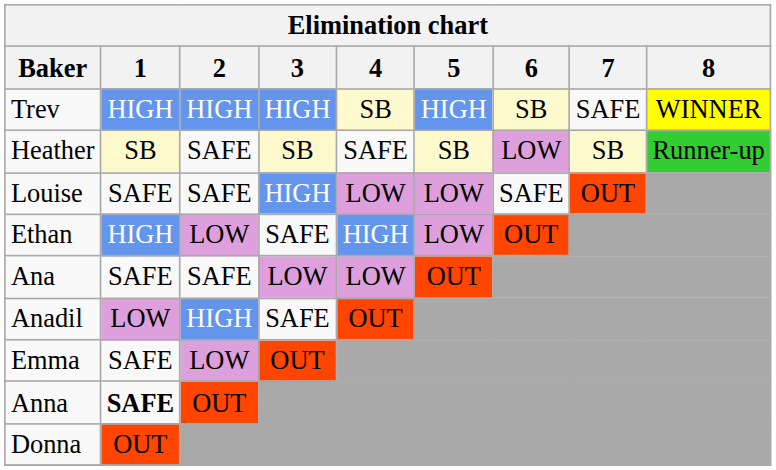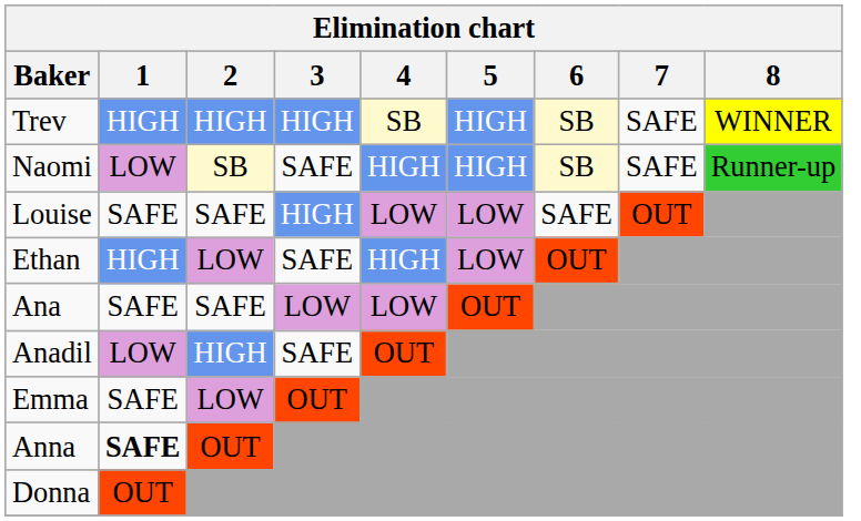 <table class="wikitable" style="text-align:center">
 <tr>
 <th ! colspan="9">Elimination chart</th>
 </tr>
 <tr>
 <th>Baker</th>
 <th>1</th>
 <th>2</th>
 <th>3</th>
 <th>4</th>
 <th>5</th>
 <th>6</th>
 <th>7</th>
 <th>8</th>
 </tr>
 <tr>
 <td align="left">Trev</td>
 <td style="background:CornflowerBlue;color:white">HIGH</td>
 <td style="background:CornflowerBlue;color:white">HIGH</td>
 <td style="background:CornflowerBlue;color:white">HIGH</td>
 <td style="background:LemonChiffon;">SB</td>
 <td style="background:CornflowerBlue;color:white">HIGH</td>
 <td style="background:LemonChiffon;">SB</td>
 <td>SAFE</td>
 <td style="background:Yellow;">WINNER</td>
 </tr>
 <tr>
-<td align="left">Heather</td>
+<td align="left">Naomi</td>
+<td style="background:Plum;">LOW</td>
 <td style="background:LemonChiffon;">SB</td>
 <td>SAFE</td>
+<td style="background:CornflowerBlue;color:white">HIGH</td>
+<td style="background:CornflowerBlue;color:white">HIGH</td>
 <td style="background:LemonChiffon;">SB</td>
 <td>SAFE</td>
-<td style="background:LemonChiffon;">SB</td>
-<td style="background:Plum;">LOW</td>
-<td style="background:LemonChiffon;">SB</td>
 <td style="background:LimeGreen;">Runner-up</td>
 </tr>
 <tr>
 <td align="left">Louise</td>
 <td>SAFE</td>
 <td>SAFE</td>
 <td style="background:CornflowerBlue;color:white">HIGH</td>
 <td style="background:Plum;">LOW</td>
 <td style="background:Plum;">LOW</td>
 <td>SAFE</td>
 <td style="background:orangered;">OUT</td>
 <td colspan="1" style="background:darkgrey;"></td>
 </tr>
 <tr>
 <td align="left">Ethan</td>
 <td style="background:CornflowerBlue;color:white">HIGH</td>
 <td style="background:Plum;">LOW</td>
 <td>SAFE</td>
 <td style="background:CornflowerBlue;color:white">HIGH</td>
 <td style="background:Plum;">LOW</td>
 <td style="background:orangered;">OUT</td>
 <td colspan="2" style="background:darkgrey;"></td>
 </tr>
 <tr>
 <td align="left">Ana</td>
 <td>SAFE</td>
 <td>SAFE</td>
 <td style="background:Plum;">LOW</td>
 <td style="background:Plum;">LOW</td>
 <td style="background:orangered;">OUT</td>
 <td colspan="3" style="background:darkgrey;"></td>
 </tr>
 <tr>
 <td align="left">Anadil</td>
 <td style="background:Plum;">LOW</td>
 <td style="background:CornflowerBlue;color:white">HIGH</td>
 <td>SAFE</td>
 <td style="background:orangered;">OUT</td>
 <td colspan="4" style="background:darkgrey;"></td>
 </tr>
 <tr>
 <td align="left">Emma</td>
 <td>SAFE</td>
 <td style="background:Plum;">LOW</td>
 <td style="background:orangered;">OUT</td>
 <td colspan="5" style="background:darkgrey;"></td>
 </tr>
 <tr>
 <td align="left">Anna</td>
 <td><strong>SAFE</strong></td>
 <td style="background:orangered;">OUT</td>
 <td colspan="6" style="background:darkgrey;"></td>
 </tr>
 <tr>
 <td align="left">Donna</td>
 <td style="background:orangered;">OUT</td>
 <td colspan="7" style="background:darkgrey;"></td>
 </tr>
 <tr>
 </tr>
 </table>
